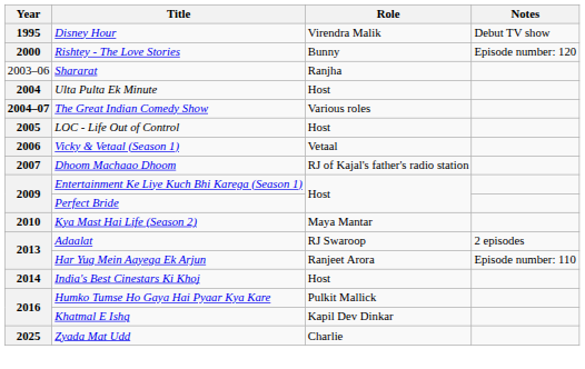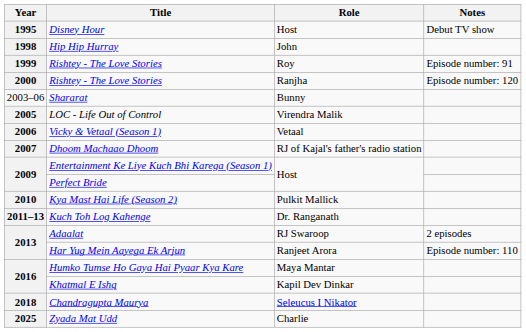 <table class="wikitable plainrowheaders sortable">
 <tr>
 <th scope="col">Year</th>
 <th scope="col">Title</th>
 <th scope="col">Role</th>
 <th scope="col" class="unsortable">Notes</th>
 </tr>
 <tr>
 <th scope="row">1995</th>
 <td><em><a href='#'>Disney Hour</a></em></td>
-<td>Virendra Malik</td>
+<td>Host</td>
 <td>Debut TV show</td>
+</tr>
+<tr>
+<th scope="row">1998</th>
+<td><em><a href='#'>Hip Hip Hurray</a></em></td>
+<td>John</td>
+<td></td>
+</tr>
+<tr>
+<th scope="row">1999</th>
+<td><em><a href='#'>Rishtey - The Love Stories</a></em></td>
+<td>Roy</td>
+<td>Episode number: 91</td>
 </tr>
 <tr>
 <th scope="row">2000</th>
 <td><em><a href='#'>Rishtey - The Love Stories</a></em></td>
-<td>Bunny</td>
+<td>Ranjha</td>
 <td>Episode number: 120</td>
 </tr>
 <tr>
 <td>2003–06</td>
 <td><em><a href='#'>Shararat</a></em></td>
-<td>Ranjha</td>
-<td></td>
-</tr>
-<tr>
-<th scope="row">2004</th>
-<td><em>Ulta Pulta Ek Minute</em></td>
-<td>Host</td>
-<td></td>
-</tr>
-<tr>
-<th scope="row">2004–07</th>
-<td><em><a href='#'>The Great Indian Comedy Show</a></em></td>
-<td>Various roles</td>
+<td>Bunny</td>
 <td></td>
 </tr>
 <tr>
 <th scope="row">2005</th>
 <td><em>LOC - Life Out of Control</em></td>
-<td>Host</td>
+<td>Virendra Malik</td>
 <td></td>
 </tr>
 <tr>
 <th scope="row">2006</th>
 <td><em><a href='#'>Vicky & Vetaal (Season 1)</a></em></td>
 <td>Vetaal</td>
 <td></td>
 </tr>
 <tr>
 <th scope="row">2007</th>
 <td><em><a href='#'>Dhoom Machaao Dhoom</a></em></td>
 <td>RJ of Kajal's father's radio station</td>
 <td></td>
 </tr>
 <tr>
 <th scope="row" rowspan="2">2009</th>
 <td><em><a href='#'>Entertainment Ke Liye Kuch Bhi Karega (Season 1)</a></em></td>
 <td rowspan="2">Host</td>
 <td></td>
 </tr>
 <tr>
 <td><em><a href='#'>Perfect Bride</a></em></td>
 <td></td>
 </tr>
 <tr>
 <th scope="row">2010</th>
 <td><em><a href='#'>Kya Mast Hai Life (Season 2)</a></em></td>
-<td>Maya Mantar</td>
+<td>Pulkit Mallick</td>
+<td></td>
+</tr>
+<tr>
+<th scope="row">2011–13</th>
+<td><em><a href='#'>Kuch Toh Log Kahenge</a></em></td>
+<td>Dr. Ranganath</td>
 <td></td>
 </tr>
 <tr>
 <th scope="row" rowspan="2">2013</th>
 <td><em><a href='#'>Adaalat</a></em></td>
 <td>RJ Swaroop</td>
 <td>2 episodes</td>
 </tr>
 <tr>
 <td><em><a href='#'>Har Yug Mein Aayega Ek Arjun</a></em></td>
 <td>Ranjeet Arora</td>
 <td>Episode number: 110</td>
 </tr>
 <tr>
-<th scope="row">2014</th>
-<td><em><a href='#'>India's Best Cinestars Ki Khoj</a></em></td>
-<td>Host</td>
-<td></td>
-</tr>
-<tr>
 <th scope="row" rowspan="2">2016</th>
 <td><em><a href='#'>Humko Tumse Ho Gaya Hai Pyaar Kya Kare</a></em></td>
-<td>Pulkit Mallick</td>
+<td>Maya Mantar</td>
 <td></td>
 </tr>
 <tr>
 <td><em><a href='#'>Khatmal E Ishq</a></em></td>
 <td>Kapil Dev Dinkar</td>
+<td></td>
+</tr>
+<tr>
+<th scope="row">2018</th>
+<td><em><a href='#'>Chandragupta Maurya</a></em></td>
+<td><a href='#'>Seleucus I Nikator</a></td>
 <td></td>
 </tr>
 <tr>
 <th scope="row">2025</th>
 <td><em><a href='#'>Zyada Mat Udd</a></em></td>
 <td>Charlie</td>
 <td></td>
 </tr>
 </table>
